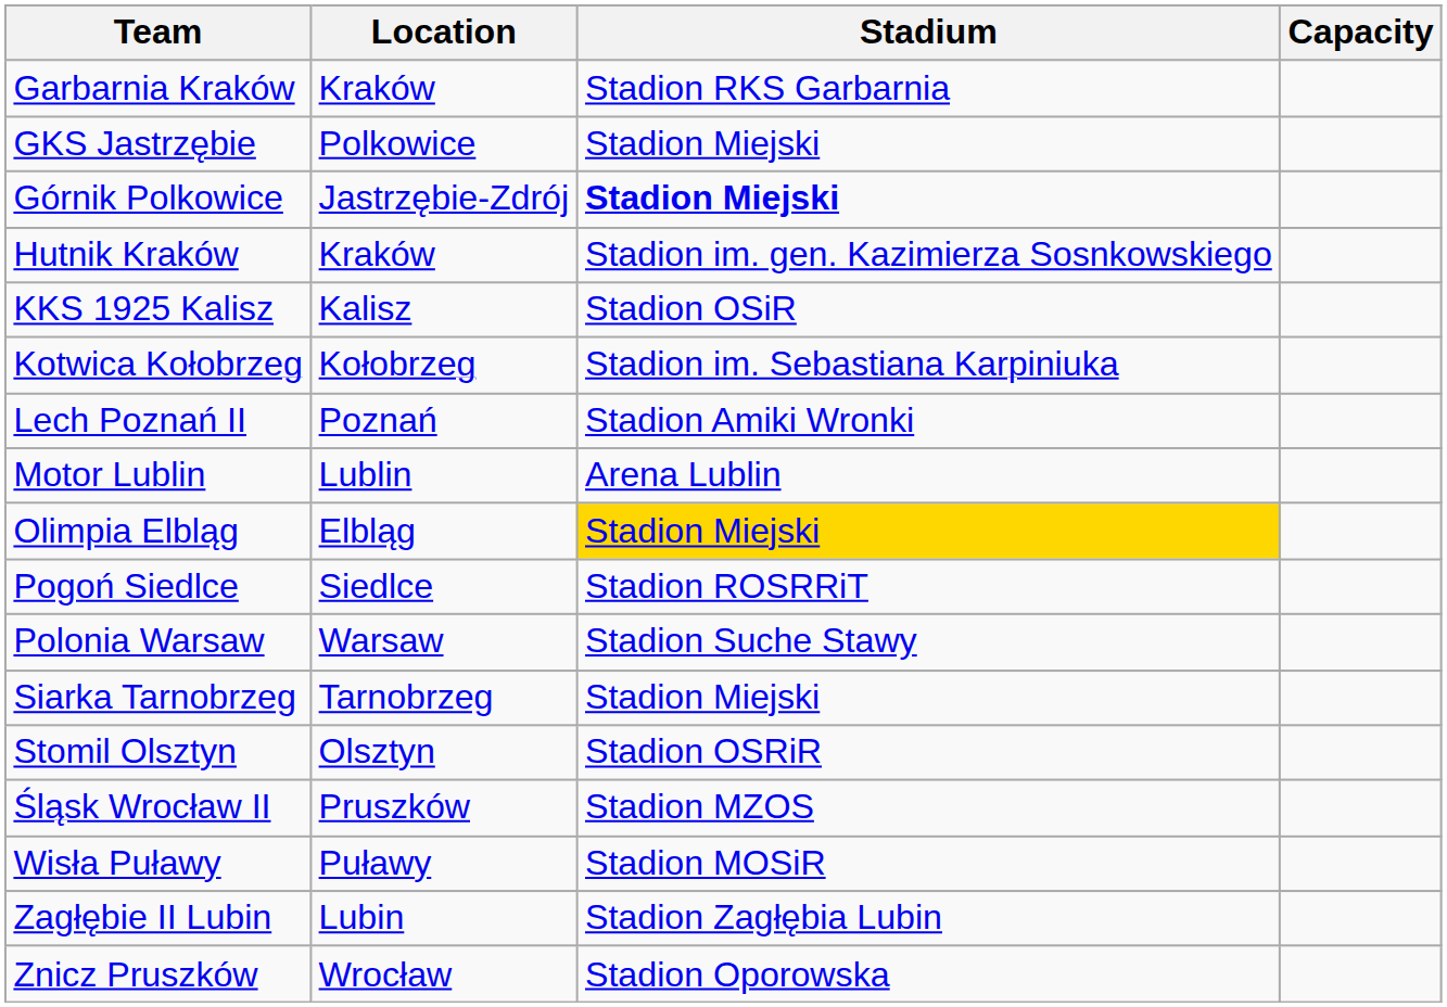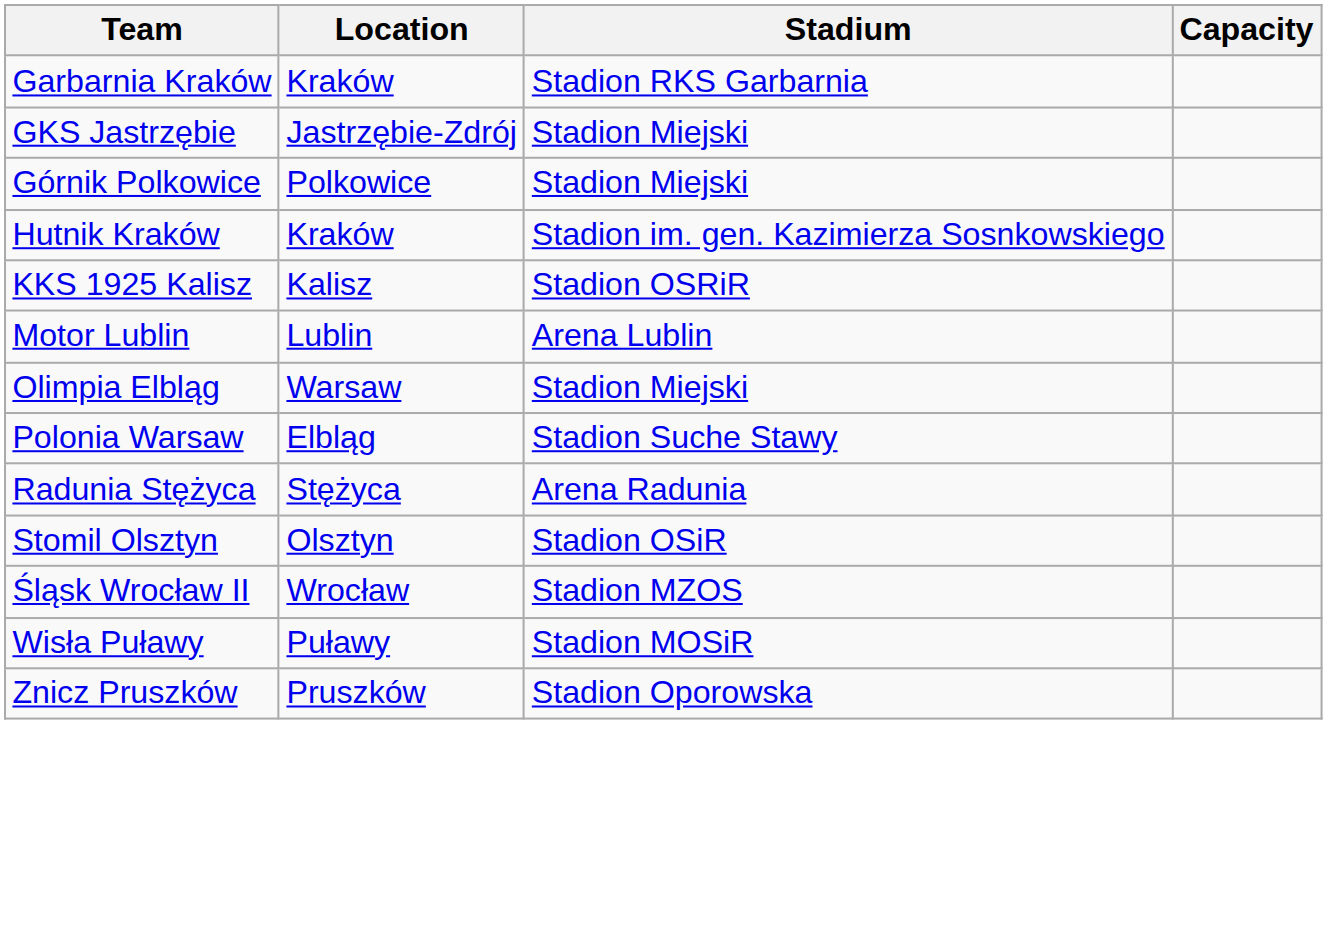 <table class="wikitable sortable">
 <tr>
 <th>Team</th>
 <th>Location</th>
 <th>Stadium</th>
 <th>Capacity</th>
 </tr>
 <tr>
 <td><a href='#'>Garbarnia Kraków</a></td>
 <td><a href='#'>Kraków</a></td>
 <td><a href='#'>Stadion RKS Garbarnia</a></td>
 <td style="text-align:center;"></td>
 </tr>
 <tr>
 <td><a href='#'>GKS Jastrzębie</a></td>
-<td><a href='#'>Polkowice</a></td>
+<td><a href='#'>Jastrzębie-Zdrój</a></td>
 <td><a href='#'>Stadion Miejski</a></td>
 <td style="text-align:center;"></td>
 </tr>
 <tr>
 <td><a href='#'>Górnik Polkowice</a></td>
-<td><a href='#'>Jastrzębie-Zdrój</a></td>
-<td><strong><a href='#'>Stadion Miejski</a></strong></td>
+<td><a href='#'>Polkowice</a></td>
+<td><a href='#'>Stadion Miejski</a></td>
 <td style="text-align:center;"></td>
 </tr>
 <tr>
 <td><a href='#'>Hutnik Kraków</a></td>
 <td><a href='#'>Kraków</a></td>
 <td><a href='#'>Stadion im. gen. Kazimierza Sosnkowskiego</a></td>
 <td style="text-align:center;"></td>
 </tr>
 <tr>
 <td><a href='#'>KKS 1925 Kalisz</a></td>
 <td><a href='#'>Kalisz</a></td>
-<td><a href='#'>Stadion OSiR</a></td>
-<td style="text-align:center;"></td>
-</tr>
-<tr>
-<td><a href='#'>Kotwica Kołobrzeg</a></td>
-<td><a href='#'>Kołobrzeg</a></td>
-<td><a href='#'>Stadion im. Sebastiana Karpiniuka</a></td>
-<td style="text-align:center;"></td>
-</tr>
-<tr>
-<td><a href='#'>Lech Poznań II</a></td>
-<td><a href='#'>Poznań</a></td>
-<td><a href='#'>Stadion Amiki Wronki</a></td>
+<td><a href='#'>Stadion OSRiR</a></td>
 <td style="text-align:center;"></td>
 </tr>
 <tr>
 <td><a href='#'>Motor Lublin</a></td>
 <td><a href='#'>Lublin</a></td>
 <td><a href='#'>Arena Lublin</a></td>
 <td style="text-align:center;"></td>
 </tr>
 <tr>
 <td><a href='#'>Olimpia Elbląg</a></td>
-<td><a href='#'>Elbląg</a></td>
-<td style="background: gold;"><a href='#'>Stadion Miejski</a></td>
-<td style="text-align:center;"></td>
-</tr>
-<tr>
-<td><a href='#'>Pogoń Siedlce</a></td>
-<td><a href='#'>Siedlce</a></td>
-<td><a href='#'>Stadion ROSRRiT</a></td>
+<td><a href='#'>Warsaw</a></td>
+<td><a href='#'>Stadion Miejski</a></td>
 <td style="text-align:center;"></td>
 </tr>
 <tr>
 <td><a href='#'>Polonia Warsaw</a></td>
-<td><a href='#'>Warsaw</a></td>
+<td><a href='#'>Elbląg</a></td>
 <td><a href='#'>Stadion Suche Stawy</a></td>
 <td style="text-align:center;"></td>
 </tr>
 <tr>
-<td><a href='#'>Siarka Tarnobrzeg</a></td>
-<td><a href='#'>Tarnobrzeg</a></td>
-<td><a href='#'>Stadion Miejski</a></td>
+<td><a href='#'>Radunia Stężyca</a></td>
+<td><a href='#'>Stężyca</a></td>
+<td><a href='#'>Arena Radunia</a></td>
 <td style="text-align:center;"></td>
 </tr>
 <tr>
 <td><a href='#'>Stomil Olsztyn</a></td>
 <td><a href='#'>Olsztyn</a></td>
-<td><a href='#'>Stadion OSRiR</a></td>
+<td><a href='#'>Stadion OSiR</a></td>
 <td style="text-align:center;"></td>
 </tr>
 <tr>
 <td><a href='#'>Śląsk Wrocław II</a></td>
-<td><a href='#'>Pruszków</a></td>
+<td><a href='#'>Wrocław</a></td>
 <td><a href='#'>Stadion MZOS</a></td>
 <td style="text-align:center;"></td>
 </tr>
 <tr>
 <td><a href='#'>Wisła Puławy</a></td>
 <td><a href='#'>Puławy</a></td>
 <td><a href='#'>Stadion MOSiR</a></td>
 <td style="text-align:center;"></td>
 </tr>
 <tr>
-<td><a href='#'>Zagłębie II Lubin</a></td>
-<td><a href='#'>Lubin</a></td>
-<td><a href='#'>Stadion Zagłębia Lubin</a></td>
-<td style="text-align:center;"></td>
-</tr>
-<tr>
 <td><a href='#'>Znicz Pruszków</a></td>
-<td><a href='#'>Wrocław</a></td>
+<td><a href='#'>Pruszków</a></td>
 <td><a href='#'>Stadion Oporowska</a></td>
 <td style="text-align:center;"></td>
 </tr>
 </table>
